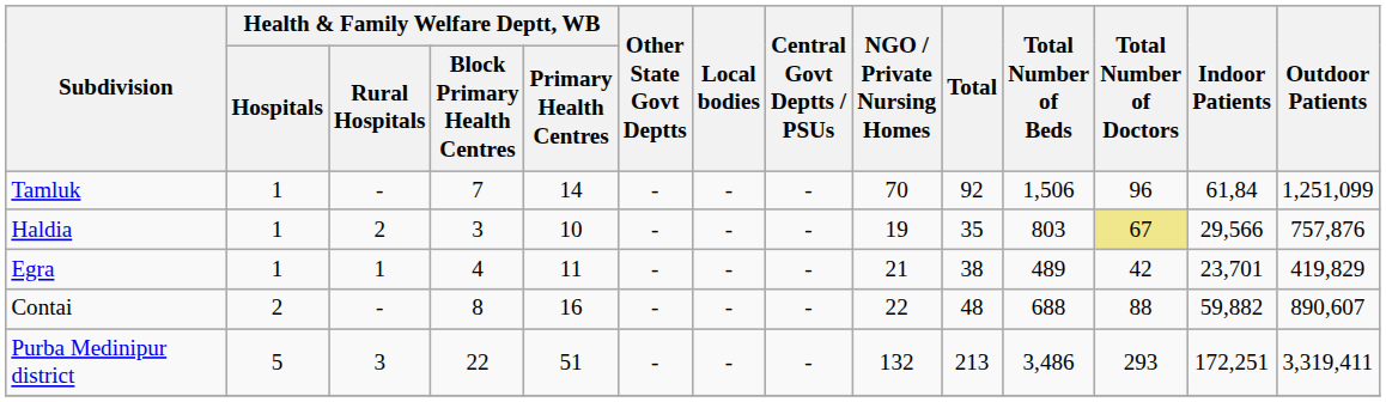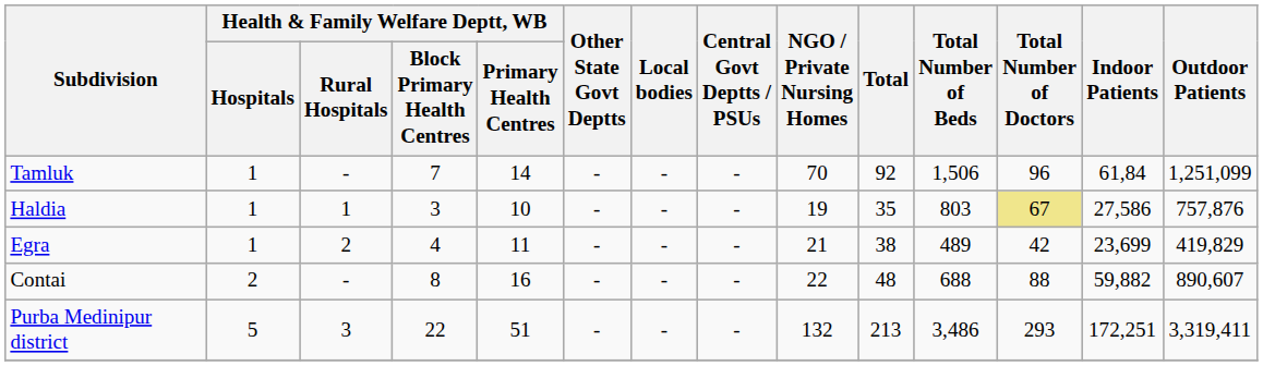 <table class="wikitable" style="text-align:center;font-size: 9pt">
 <tr>
 <th width="110" rowspan="2">Subdivision</th>
 <th width="160" colspan="4" rowspan="1">Health & Family Welfare Deptt, WB</th>
 <th widthspan="110" rowspan="2">Other<br>State<br>Govt<br>Deptts</th>
 <th widthspan="110" rowspan="2">Local<br>bodies</th>
 <th widthspan="110" rowspan="2">Central<br>Govt<br>Deptts /<br>PSUs</th>
 <th widthspan="110" rowspan="2">NGO /<br>Private<br>Nursing<br>Homes</th>
 <th widthspan="110" rowspan="2">Total</th>
 <th widthspan="110" rowspan="2">Total<br>Number<br>of<br>Beds</th>
 <th widthspan="110" rowspan="2">Total<br>Number<br>of<br>Doctors</th>
 <th widthspan="130" rowspan="2">Indoor<br>Patients</th>
 <th widthspan="130" rowspan="2">Outdoor<br>Patients</th>
 </tr>
 <tr>
 <th width="40">Hospitals<br></th>
 <th width="40">Rural<br>Hospitals<br></th>
 <th width="40">Block<br>Primary<br>Health<br>Centres<br></th>
 <th width="40">Primary<br>Health<br>Centres<br></th>
 </tr>
 <tr>
 <td align=left><a href='#'>Tamluk</a></td>
 <td align="center">1</td>
 <td align="center">-</td>
 <td align="center">7</td>
 <td align="center">14</td>
 <td align="center">-</td>
 <td align="center">-</td>
 <td align="center">-</td>
 <td align="center">70</td>
 <td align="center">92</td>
 <td align="center">1,506</td>
 <td align="center">96</td>
 <td align="center">61,84</td>
 <td align="center">1,251,099</td>
 </tr>
 <tr>
 <td align=left><a href='#'>Haldia</a></td>
 <td align="center">1</td>
-<td align="center">2</td>
+<td align="center">1</td>
 <td align="center">3</td>
 <td align="center">10</td>
 <td align="center">-</td>
 <td align="center">-</td>
 <td align="center">-</td>
 <td align="center">19</td>
 <td align="center">35</td>
 <td align="center">803</td>
 <td align="center" style="background: khaki;">67</td>
-<td align="center">29,566</td>
+<td align="center">27,586</td>
 <td align="center">757,876</td>
 </tr>
 <tr>
 <td align=left><a href='#'>Egra</a></td>
 <td align="center">1</td>
-<td align="center">1</td>
+<td align="center">2</td>
 <td align="center">4</td>
 <td align="center">11</td>
 <td align="center">-</td>
 <td align="center">-</td>
 <td align="center">-</td>
 <td align="center">21</td>
 <td align="center">38</td>
 <td align="center">489</td>
 <td align="center">42</td>
-<td align="center">23,701</td>
+<td align="center">23,699</td>
 <td align="center">419,829</td>
 </tr>
 <tr>
 <td align=left>Contai</td>
 <td align="center">2</td>
 <td align="center">-</td>
 <td align="center">8</td>
 <td align="center">16</td>
 <td align="center">-</td>
 <td align="center">-</td>
 <td align="center">-</td>
 <td align="center">22</td>
 <td align="center">48</td>
 <td align="center">688</td>
 <td align="center">88</td>
 <td align="center">59,882</td>
 <td align="center">890,607</td>
 </tr>
 <tr>
 <td align=left><a href='#'>Purba Medinipur district</a></td>
 <td align="center">5</td>
 <td align="center">3</td>
 <td align="center">22</td>
 <td align="center">51</td>
 <td align="center">-</td>
 <td align="center">-</td>
 <td align="center">-</td>
 <td align="center">132</td>
 <td align="center">213</td>
 <td align="center">3,486</td>
 <td align="center">293</td>
 <td align="center">172,251</td>
 <td align="center">3,319,411</td>
 </tr>
 <tr>
 </tr>
 </table>
